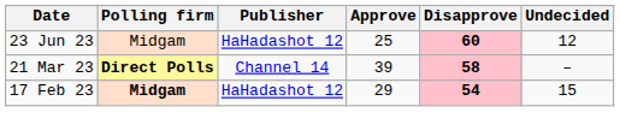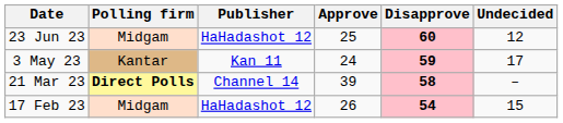 <table class="wikitable sortable" style="text-align:center; font-size:90%; line-height:13px">
 <tr>
 <th>Date</th>
 <th>Polling firm</th>
 <th>Publisher</th>
 <th>Approve</th>
 <th>Disapprove</th>
 <th>Undecided</th>
 </tr>
 <tr>
 <td data-sort-value=2023-06-23>23 Jun 23</td>
 <td style=background:#FFDFCC>Midgam</td>
 <td><a href='#'>HaHadashot 12</a></td>
 <td>25</td>
 <td style=background:pink><strong>60</strong></td>
 <td>12</td>
 </tr>
 <tr>
+<td data-sort-value=2023-05-03>3 May 23</td>
+<td style=background:burlywood>Kantar</td>
+<td><a href='#'>Kan 11</a></td>
+<td>24</td>
+<td style=background:pink><strong>59</strong></td>
+<td>17</td>
+</tr>
+<tr>
 <td data-sort-value=2023-03-21>21 Mar 23</td>
 <td style=background:#fff89c><strong>Direct Polls</strong></td>
 <td><a href='#'>Channel 14</a></td>
 <td>39</td>
 <td style=background:pink><strong>58</strong></td>
 <td>–</td>
 </tr>
 <tr>
 <td data-sort-value=2023-02-17>17 Feb 23</td>
-<td style=background:#FFDFCC><strong>Midgam</strong></td>
+<td style=background:#FFDFCC>Midgam</td>
 <td><a href='#'>HaHadashot 12</a></td>
-<td>29</td>
+<td>26</td>
 <td style=background:pink><strong>54</strong></td>
 <td>15</td>
 </tr>
 </table>
